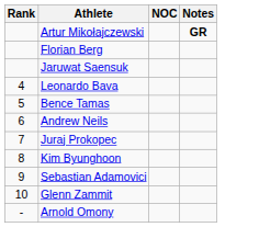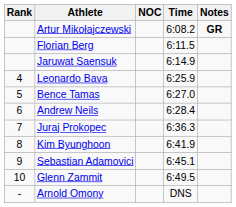 <table class="wikitable" style="text-align:center;">
 <tr>
 <th>Rank</th>
 <th>Athlete</th>
 <th>NOC</th>
+<th>Time</th>
 <th>Notes</th>
 </tr>
 <tr>
 <td></td>
 <td align="left"><a href='#'>Artur Mikołajczewski</a></td>
 <td align="left"></td>
+<td>6:08.2</td>
 <td><strong>GR</strong></td>
 </tr>
 <tr>
 <td></td>
 <td align="left"><a href='#'>Florian Berg</a></td>
 <td align="left"></td>
+<td>6:11.5</td>
 <td></td>
 </tr>
 <tr>
 <td></td>
 <td align="left"><a href='#'>Jaruwat Saensuk</a></td>
 <td align="left"></td>
+<td>6:14.9</td>
 <td></td>
 </tr>
 <tr>
 <td>4</td>
 <td align="left"><a href='#'>Leonardo Bava</a></td>
 <td align="left"></td>
+<td>6:25.9</td>
 <td></td>
 </tr>
 <tr>
 <td>5</td>
 <td align="left"><a href='#'>Bence Tamas</a></td>
 <td align="left"></td>
+<td>6:27.0</td>
 <td></td>
 </tr>
 <tr>
 <td>6</td>
 <td align="left"><a href='#'>Andrew Neils</a></td>
 <td align="left"></td>
+<td>6:28.4</td>
 <td></td>
 </tr>
 <tr>
 <td>7</td>
 <td align="left"><a href='#'>Juraj Prokopec</a></td>
 <td align="left"></td>
+<td>6:36.3</td>
 <td></td>
 </tr>
 <tr>
 <td>8</td>
 <td align="left"><a href='#'>Kim Byunghoon</a></td>
 <td align="left"></td>
+<td>6:41.9</td>
 <td></td>
 </tr>
 <tr>
 <td>9</td>
 <td align="left"><a href='#'>Sebastian Adamovici</a></td>
 <td align="left"></td>
+<td>6:45.1</td>
 <td></td>
 </tr>
 <tr>
 <td>10</td>
 <td align="left"><a href='#'>Glenn Zammit</a></td>
 <td align="left"></td>
+<td>6:49.5</td>
 <td></td>
 </tr>
 <tr>
 <td>-</td>
 <td align="left"><a href='#'>Arnold Omony</a></td>
 <td align="left"></td>
+<td>DNS</td>
 <td></td>
 </tr>
 </table>
